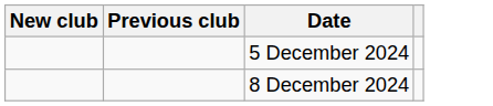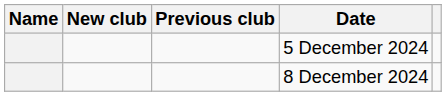 <table class="wikitable sortable plainrowheaders">
 <tr>
+<th>Name</th>
 <th>New club</th>
 <th>Previous club</th>
 <th>Date</th>
 <th class=unsortable></th>
 </tr>
 <tr>
+<th scope=row></th>
 <td></td>
 <td></td>
 <td>5 December 2024</td>
 <td align=center></td>
 </tr>
 <tr>
+<th scope=row></th>
 <td></td>
 <td></td>
 <td>8 December 2024</td>
 <td align=center></td>
 </tr>
 </table>
